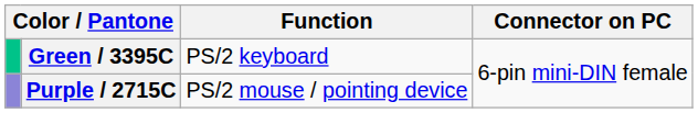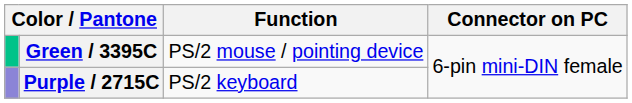 <table class="wikitable floatright">
 <tr>
 <th colspan="2">Color / <a href='#'>Pantone</a></th>
 <th>Function</th>
 <th>Connector on PC</th>
 </tr>
 <tr>
 <th style="background-color: #00c389;"> </th>
 <th><a href='#'>Green</a> / 3395C</th>
-<td>PS/2 <a href='#'>keyboard</a></td>
+<td>PS/2 <a href='#'>mouse</a> / <a href='#'>pointing device</a></td>
 <td rowspan="2">6-pin <a href='#'>mini-DIN</a> female</td>
 </tr>
 <tr>
 <th style="background-color: #8b84d7;"> </th>
 <th><a href='#'>Purple</a> / 2715C</th>
-<td>PS/2 <a href='#'>mouse</a> / <a href='#'>pointing device</a></td>
+<td>PS/2 <a href='#'>keyboard</a></td>
 </tr>
 </table>
